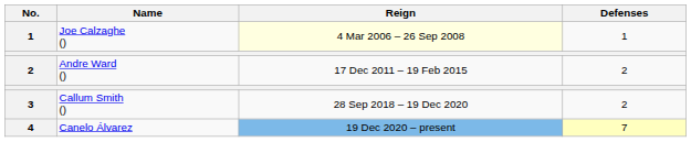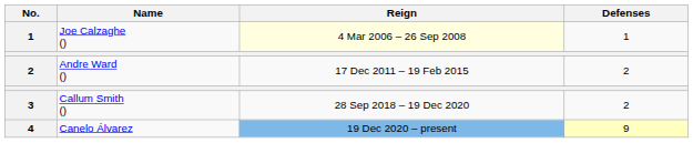 <table class="wikitable sortable" style="width:80%;">
 <tr>
 <th>No.</th>
 <th>Name</th>
 <th>Reign</th>
 <th>Defenses</th>
 </tr>
 <tr align=center>
 <th>1</th>
 <td align=left><a href='#'>Joe Calzaghe</a><br>()</td>
 <td style="background: lightyellow;">4 Mar 2006 – 26 Sep 2008</td>
 <td>1</td>
 </tr>
 <tr align=center>
 <th colspan=4></th>
 </tr>
 <tr align=center>
 <th>2</th>
 <td align=left><a href='#'>Andre Ward</a><br>()</td>
 <td>17 Dec 2011 – 19 Feb 2015</td>
 <td>2</td>
 </tr>
 <tr align=center>
 <th colspan=4></th>
 </tr>
 <tr align=center>
 <th>3</th>
 <td align=left><a href='#'>Callum Smith</a><br>()</td>
 <td>28 Sep 2018 – 19 Dec 2020</td>
 <td>2</td>
 </tr>
 <tr align=center>
 <th>4</th>
 <td align=left><a href='#'>Canelo Álvarez</a></td>
 <td style="background:#7CB9E8;">19 Dec 2020 – present</td>
-<td style="background:#ffffbf;">7</td>
+<td style="background:#ffffbf;">9</td>
 </tr>
 </table>
